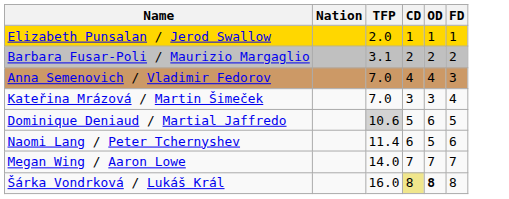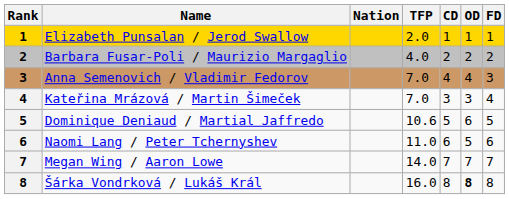 <table class="wikitable">
 <tr>
+<th>Rank</th>
 <th>Name</th>
 <th>Nation</th>
 <th>TFP</th>
 <th>CD</th>
 <th>OD</th>
 <th>FD</th>
 </tr>
 <tr bgcolor="gold">
+<td align="center"><strong>1</strong></td>
 <td><a href='#'>Elizabeth Punsalan</a> / <a href='#'>Jerod Swallow</a></td>
 <td></td>
 <td>2.0</td>
 <td>1</td>
 <td>1</td>
 <td>1</td>
 </tr>
 <tr bgcolor="silver">
+<td align="center"><strong>2</strong></td>
 <td><a href='#'>Barbara Fusar-Poli</a> / <a href='#'>Maurizio Margaglio</a></td>
 <td></td>
-<td>3.1</td>
+<td>4.0</td>
 <td>2</td>
 <td>2</td>
 <td>2</td>
 </tr>
 <tr bgcolor="cc9966">
+<td align="center"><strong>3</strong></td>
 <td><a href='#'>Anna Semenovich</a> / <a href='#'>Vladimir Fedorov</a></td>
 <td></td>
 <td>7.0</td>
 <td>4</td>
 <td>4</td>
 <td>3</td>
 </tr>
 <tr>
+<th>4</th>
 <td><a href='#'>Kateřina Mrázová</a> / <a href='#'>Martin Šimeček</a></td>
 <td></td>
 <td>7.0</td>
 <td>3</td>
 <td>3</td>
 <td>4</td>
 </tr>
 <tr>
+<th>5</th>
 <td><a href='#'>Dominique Deniaud</a> / <a href='#'>Martial Jaffredo</a></td>
 <td></td>
-<td style="background: lightgrey;">10.6</td>
+<td>10.6</td>
 <td>5</td>
 <td>6</td>
 <td>5</td>
 </tr>
 <tr>
+<th>6</th>
 <td><a href='#'>Naomi Lang</a> / <a href='#'>Peter Tchernyshev</a></td>
 <td></td>
-<td>11.4</td>
+<td>11.0</td>
 <td>6</td>
 <td>5</td>
 <td>6</td>
 </tr>
 <tr>
+<th>7</th>
 <td><a href='#'>Megan Wing</a> / <a href='#'>Aaron Lowe</a></td>
 <td></td>
 <td>14.0</td>
 <td>7</td>
 <td>7</td>
 <td>7</td>
 </tr>
 <tr>
+<th>8</th>
 <td><a href='#'>Šárka Vondrková</a> / <a href='#'>Lukáš Král</a></td>
 <td></td>
 <td>16.0</td>
-<td style="background: khaki;">8</td>
+<td>8</td>
 <td><strong>8</strong></td>
 <td>8</td>
 </tr>
 </table>
